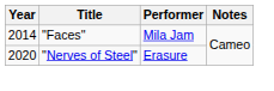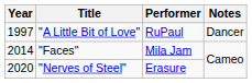 <table class="wikitable sortable">
 <tr>
 <th>Year</th>
 <th>Title</th>
 <th>Performer</th>
 <th class="unsortable">Notes</th>
+</tr>
+<tr>
+<td>1997</td>
+<td>"<a href='#'>A Little Bit of Love</a>"</td>
+<td><a href='#'>RuPaul</a></td>
+<td>Dancer</td>
 </tr>
 <tr>
 <td>2014</td>
 <td>"Faces" </td>
 <td><a href='#'>Mila Jam</a></td>
 <td rowspan="2">Cameo</td>
 </tr>
 <tr>
 <td>2020</td>
 <td>"<a href='#'>Nerves of Steel</a>"</td>
 <td><a href='#'>Erasure</a></td>
 </tr>
 </table>
